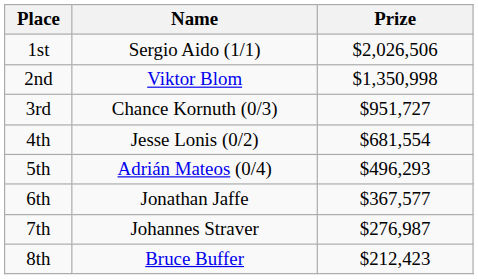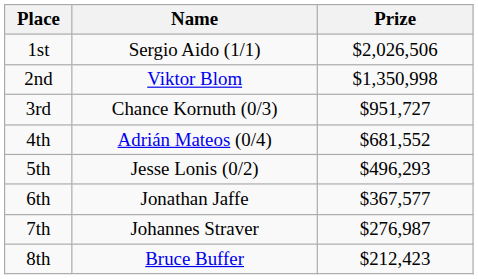 <table class="wikitable">
 <tr>
 <th width="50">Place</th>
 <th width="200">Name</th>
 <th width="125">Prize</th>
 </tr>
 <tr>
 <td align=center>1st</td>
 <td align=center> Sergio Aido (1/1)</td>
 <td align=center>$2,026,506</td>
 </tr>
 <tr>
 <td align=center>2nd</td>
 <td align=center> <a href='#'>Viktor Blom</a></td>
 <td align=center>$1,350,998</td>
 </tr>
 <tr>
 <td align=center>3rd</td>
 <td align=center> Chance Kornuth (0/3)</td>
 <td align=center>$951,727</td>
 </tr>
 <tr>
 <td align=center>4th</td>
-<td align=center> Jesse Lonis (0/2)</td>
-<td align=center>$681,554</td>
+<td align=center> <a href='#'>Adrián Mateos</a> (0/4)</td>
+<td align=center>$681,552</td>
 </tr>
 <tr>
 <td align=center>5th</td>
-<td align=center> <a href='#'>Adrián Mateos</a> (0/4)</td>
+<td align=center> Jesse Lonis (0/2)</td>
 <td align=center>$496,293</td>
 </tr>
 <tr>
 <td align=center>6th</td>
 <td align=center> Jonathan Jaffe</td>
 <td align=center>$367,577</td>
 </tr>
 <tr>
 <td align=center>7th</td>
 <td align=center> Johannes Straver</td>
 <td align=center>$276,987</td>
 </tr>
 <tr>
 <td align=center>8th</td>
 <td align=center> <a href='#'>Bruce Buffer</a></td>
 <td align=center>$212,423</td>
 </tr>
 </table>
